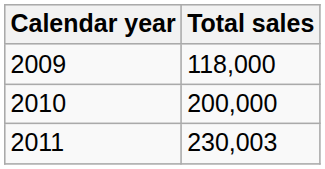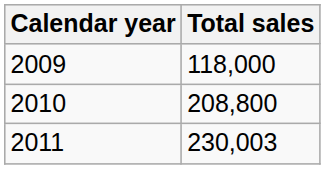 <table class="wikitable">
 <tr>
 <th>Calendar year</th>
 <th>Total sales</th>
 </tr>
 <tr>
 <td>2009</td>
 <td>118,000</td>
 </tr>
 <tr>
 <td>2010</td>
-<td>200,000</td>
+<td>208,800</td>
 </tr>
 <tr>
 <td>2011</td>
 <td>230,003</td>
 </tr>
 </table>
